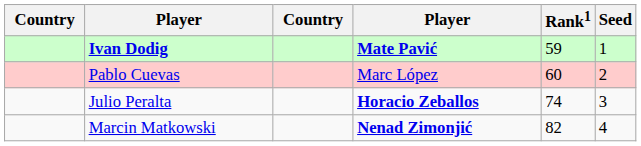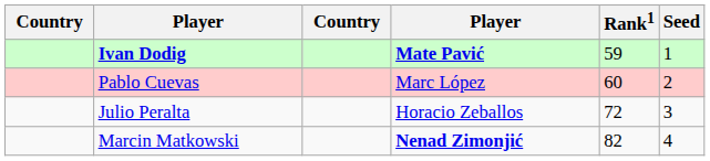 <table class="sortable wikitable">
 <tr>
 <th width="70">Country</th>
 <th width="175">Player</th>
 <th width="70">Country</th>
 <th width="175">Player</th>
 <th>Rank<sup>1</sup></th>
 <th>Seed</th>
 </tr>
 <tr style="background:#cfc;">
 <td></td>
 <td><strong><a href='#'>Ivan Dodig</a></strong></td>
 <td></td>
 <td><strong><a href='#'>Mate Pavić</a></strong></td>
 <td>59</td>
 <td>1</td>
 </tr>
 <tr style="background:#fcc;">
 <td></td>
 <td><a href='#'>Pablo Cuevas</a></td>
 <td></td>
 <td><a href='#'>Marc López</a></td>
 <td>60</td>
 <td>2</td>
 </tr>
 <tr>
 <td></td>
 <td><a href='#'>Julio Peralta</a></td>
 <td></td>
-<td><strong><a href='#'>Horacio Zeballos</a></strong></td>
-<td>74</td>
+<td><a href='#'>Horacio Zeballos</a></td>
+<td>72</td>
 <td>3</td>
 </tr>
 <tr>
 <td></td>
 <td><a href='#'>Marcin Matkowski</a></td>
 <td></td>
 <td><strong><a href='#'>Nenad Zimonjić</a></strong></td>
 <td>82</td>
 <td>4</td>
 </tr>
 </table>
